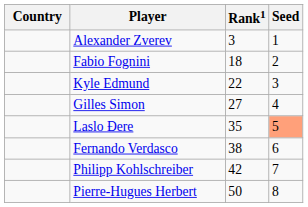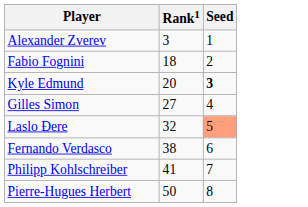 <table class="sortable wikitable">
 <tr>
-<th width="70">Country</th>
 <th width="175">Player</th>
 <th>Rank<sup>1</sup></th>
 <th>Seed</th>
 </tr>
 <tr>
-<td></td>
 <td><a href='#'>Alexander Zverev</a></td>
 <td>3</td>
 <td>1</td>
 </tr>
 <tr>
-<td></td>
 <td><a href='#'>Fabio Fognini</a></td>
 <td>18</td>
 <td>2</td>
 </tr>
 <tr>
-<td></td>
 <td><a href='#'>Kyle Edmund</a></td>
-<td>22</td>
-<td>3</td>
+<td>20</td>
+<td><strong>3</strong></td>
 </tr>
 <tr>
-<td></td>
 <td><a href='#'>Gilles Simon</a></td>
 <td>27</td>
 <td>4</td>
 </tr>
 <tr>
-<td></td>
 <td><a href='#'>Laslo Đere</a></td>
-<td>35</td>
+<td>32</td>
 <td style="background: lightsalmon;">5</td>
 </tr>
 <tr>
-<td></td>
 <td><a href='#'>Fernando Verdasco</a></td>
 <td>38</td>
 <td>6</td>
 </tr>
 <tr>
-<td></td>
 <td><a href='#'>Philipp Kohlschreiber</a></td>
-<td>42</td>
+<td>41</td>
 <td>7</td>
 </tr>
 <tr>
-<td></td>
 <td><a href='#'>Pierre-Hugues Herbert</a></td>
 <td>50</td>
 <td>8</td>
 </tr>
 </table>
